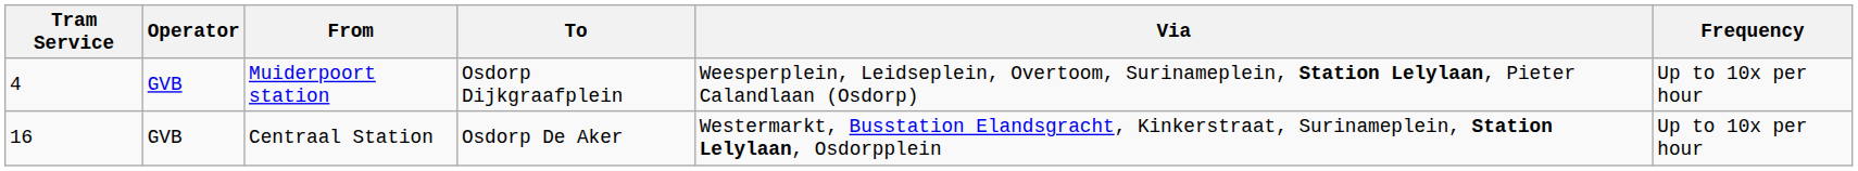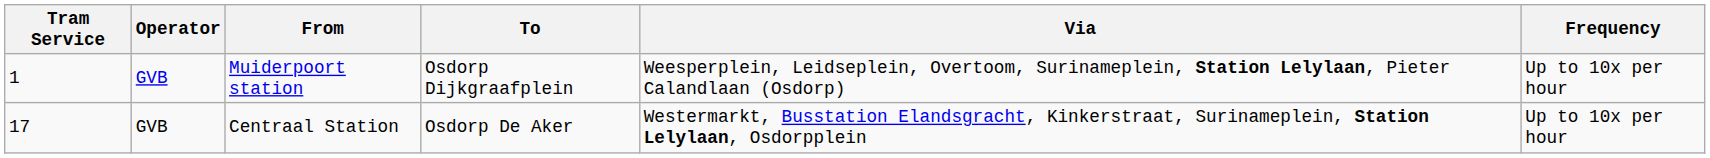 <table class="wikitable vatop">
 <tr>
 <th>Tram Service</th>
 <th>Operator</th>
 <th>From</th>
 <th>To</th>
 <th>Via</th>
 <th>Frequency</th>
 </tr>
 <tr>
-<td>4</td>
+<td>1</td>
 <td><a href='#'>GVB</a></td>
 <td><a href='#'>Muiderpoort station</a></td>
 <td>Osdorp Dijkgraafplein</td>
 <td>Weesperplein, Leidseplein, Overtoom, Surinameplein, <strong>Station Lelylaan</strong>, Pieter Calandlaan (Osdorp)</td>
 <td>Up to 10x per hour</td>
 </tr>
 <tr>
-<td>16</td>
+<td>17</td>
 <td>GVB</td>
 <td>Centraal Station</td>
 <td>Osdorp De Aker</td>
 <td>Westermarkt, <a href='#'>Busstation Elandsgracht</a>, Kinkerstraat, Surinameplein, <strong>Station Lelylaan</strong>, Osdorpplein</td>
 <td>Up to 10x per hour</td>
 </tr>
 </table>
